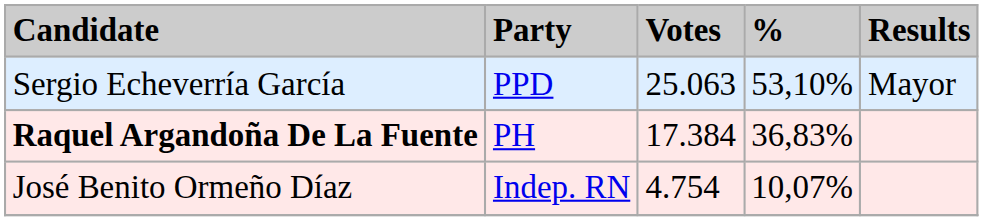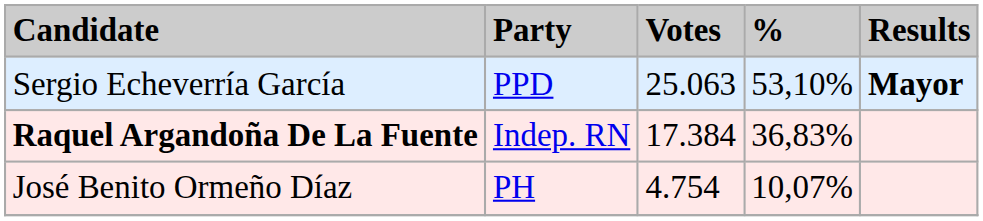 <table class="wikitable">
 <tr>
 <td bgcolor=#cccccc><strong>Candidate</strong></td>
 <td bgcolor=#cccccc><strong>Party</strong></td>
 <td bgcolor=#cccccc><strong>Votes</strong></td>
 <td bgcolor=#cccccc><strong>%</strong></td>
 <td bgcolor=#cccccc><strong>Results</strong></td>
 </tr>
 <tr>
 <td bgcolor=#DDEEFF>Sergio Echeverría García</td>
 <td bgcolor=#DDEEFF><a href='#'>PPD</a></td>
 <td bgcolor=#DDEEFF>25.063</td>
 <td bgcolor=#DDEEFF>53,10%</td>
-<td bgcolor=#DDEEFF>Mayor</td>
+<td bgcolor=#DDEEFF><strong>Mayor</strong></td>
 </tr>
 <tr>
 <td bgcolor=#FFE8E8><strong>Raquel Argandoña De La Fuente</strong></td>
-<td bgcolor=#FFE8E8><a href='#'>PH</a></td>
+<td bgcolor=#FFE8E8><a href='#'>Indep. RN</a></td>
 <td bgcolor=#FFE8E8>17.384</td>
 <td bgcolor=#FFE8E8>36,83%</td>
 <td bgcolor=#FFE8E8></td>
 </tr>
 <tr>
 <td bgcolor=#FFE8E8>José Benito Ormeño Díaz</td>
-<td bgcolor=#FFE8E8><a href='#'>Indep. RN</a></td>
+<td bgcolor=#FFE8E8><a href='#'>PH</a></td>
 <td bgcolor=#FFE8E8>4.754</td>
 <td bgcolor=#FFE8E8>10,07%</td>
 <td bgcolor=#FFE8E8></td>
 </tr>
 <tr>
 </tr>
 </table>
